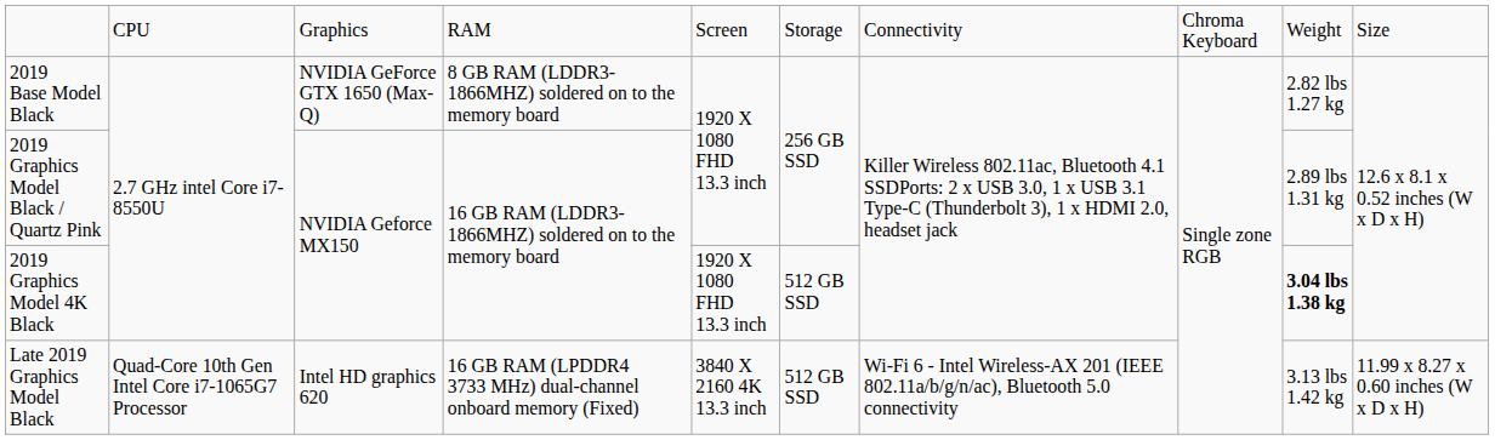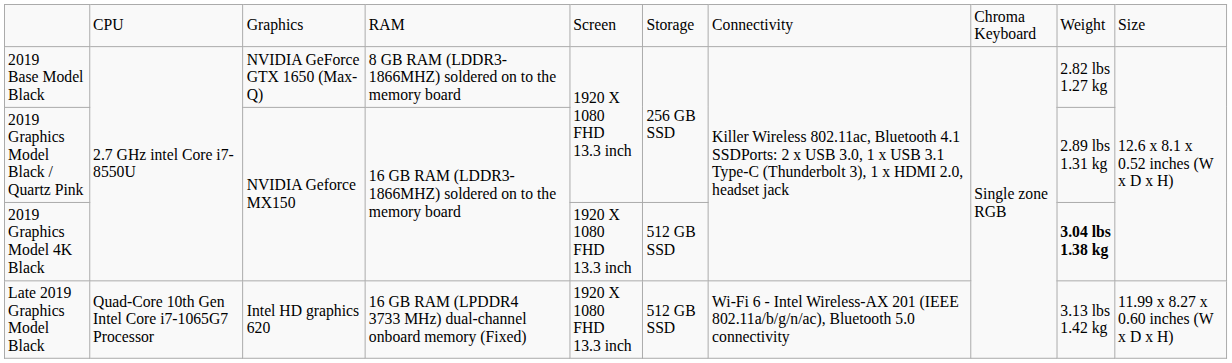 <table class="wikitable">
 <tr>
 <td><br><br></td>
 <td>CPU</td>
 <td>Graphics</td>
 <td>RAM</td>
 <td>Screen</td>
 <td>Storage</td>
 <td>Connectivity</td>
 <td>Chroma Keyboard</td>
 <td>Weight</td>
 <td>Size</td>
 </tr>
 <tr>
 <td>2019<br>Base Model<br>Black</td>
 <td rowspan="3">2.7 GHz intel Core i7-8550U</td>
 <td>NVIDIA GeForce GTX 1650 (Max-Q)</td>
 <td>8 GB RAM (LDDR3-1866MHZ) soldered on to the memory board</td>
 <td rowspan="2">1920 X 1080 FHD<br>13.3 inch</td>
 <td rowspan="2">256 GB SSD</td>
 <td rowspan="3">Killer Wireless 802.11ac, Bluetooth  4.1<br>SSDPorts: 2 x USB 3.0, 1 x USB 3.1  Type-C (Thunderbolt 3), 1 x HDMI 2.0, headset jack</td>
 <td rowspan="4">Single zone RGB</td>
 <td>2.82 lbs<br>1.27 kg</td>
 <td rowspan="3">12.6 x 8.1 x 0.52 inches (W x D x H)</td>
 </tr>
 <tr>
 <td>2019<br>Graphics Model<br>Black / Quartz Pink</td>
 <td rowspan="2">NVIDIA Geforce MX150</td>
 <td rowspan="2">16 GB RAM (LDDR3-1866MHZ) soldered on to the memory board</td>
 <td>2.89 lbs<br>1.31 kg</td>
 </tr>
 <tr>
 <td>2019<br>Graphics Model 4K<br>Black</td>
 <td>1920 X 1080 FHD<br>13.3 inch</td>
 <td>512 GB SSD</td>
 <td><strong>3.04 lbs<br>1.38 kg</strong></td>
 </tr>
 <tr>
 <td>Late 2019<br>Graphics Model<br>Black</td>
 <td>Quad-Core 10th Gen Intel Core i7-1065G7 Processor</td>
 <td>Intel HD graphics 620</td>
 <td>16 GB RAM (LPDDR4 3733 MHz) dual-channel onboard memory (Fixed)</td>
-<td>3840 X 2160 4K<br>13.3 inch</td>
+<td>1920 X 1080 FHD<br>13.3 inch</td>
 <td>512 GB SSD</td>
 <td>Wi-Fi 6 - Intel Wireless-AX 201 (IEEE 802.11a/b/g/n/ac), Bluetooth 5.0 connectivity</td>
 <td>3.13 lbs<br>1.42 kg</td>
 <td>11.99 x 8.27 x 0.60 inches (W x D x H)</td>
 </tr>
 </table>
